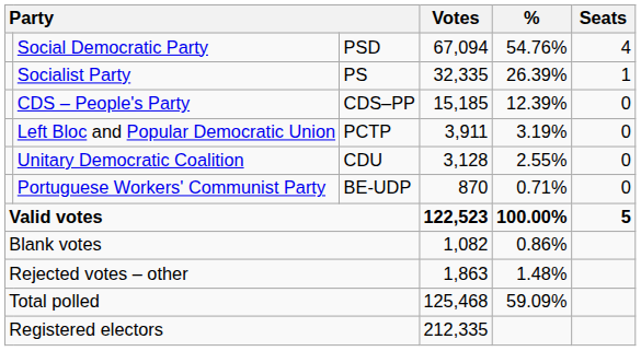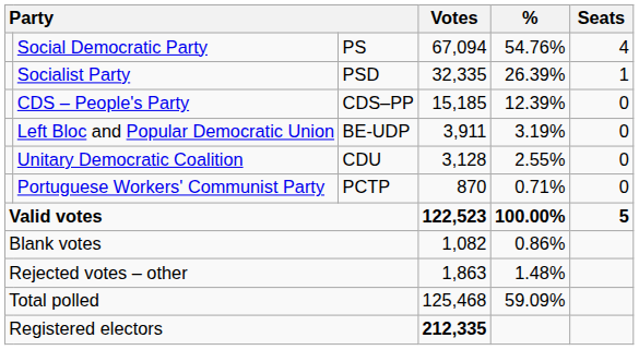 <table class="wikitable" border="1" style="text-align:right;">
 <tr>
 <th style="text-align:left;" colspan=3>Party</th>
 <th align=center width="50">Votes</th>
 <th align=center width="50">%</th>
 <th align=center width="50">Seats</th>
 </tr>
 <tr>
 <td></td>
 <td align=left><a href='#'>Social Democratic Party</a></td>
-<td align=left>PSD</td>
+<td align=left>PS</td>
 <td>67,094</td>
 <td>54.76%</td>
 <td>4</td>
 </tr>
 <tr>
 <td></td>
 <td align=left><a href='#'>Socialist Party</a></td>
-<td align=left>PS</td>
+<td align=left>PSD</td>
 <td>32,335</td>
 <td>26.39%</td>
 <td>1</td>
 </tr>
 <tr>
 <td></td>
 <td align=left><a href='#'>CDS – People's Party</a></td>
 <td align=left style="white-space: nowrap;">CDS–PP</td>
 <td>15,185</td>
 <td>12.39%</td>
 <td>0</td>
 </tr>
 <tr>
 <td></td>
 <td align=left><a href='#'>Left Bloc</a> and <a href='#'>Popular Democratic Union</a></td>
-<td align=left>PCTP</td>
+<td align=left>BE-UDP</td>
 <td>3,911</td>
 <td>3.19%</td>
 <td>0</td>
 </tr>
 <tr>
 <td></td>
 <td align=left style="white-space: nowrap;"><a href='#'>Unitary Democratic Coalition</a></td>
 <td align=left>CDU</td>
 <td>3,128</td>
 <td>2.55%</td>
 <td>0</td>
 </tr>
 <tr>
 <td></td>
 <td align=left><a href='#'>Portuguese Workers' Communist Party</a></td>
-<td align=left>BE-UDP</td>
+<td align=left>PCTP</td>
 <td>870</td>
 <td>0.71%</td>
 <td>0</td>
 </tr>
 <tr style="font-weight:bold">
 <td align=left colspan=3>Valid votes</td>
 <td>122,523</td>
 <td>100.00%</td>
 <td>5</td>
 </tr>
 <tr>
 <td align=left colspan=3>Blank votes</td>
 <td>1,082</td>
 <td>0.86%</td>
 <td></td>
 </tr>
 <tr>
 <td align=left colspan=3>Rejected votes – other</td>
 <td>1,863</td>
 <td>1.48%</td>
 <td></td>
 </tr>
 <tr>
 <td align=left colspan=3>Total polled</td>
 <td>125,468</td>
 <td>59.09%</td>
 <td></td>
 </tr>
 <tr>
 <td align=left colspan=3>Registered electors</td>
-<td>212,335</td>
+<td><strong>212,335</strong></td>
 <td></td>
 <td></td>
 </tr>
 </table>
